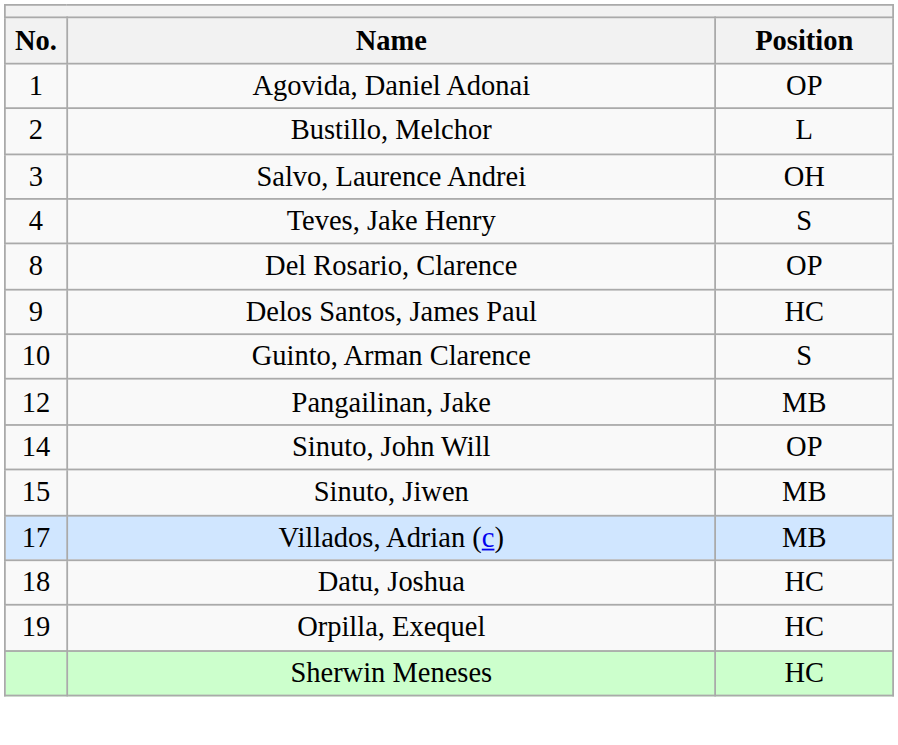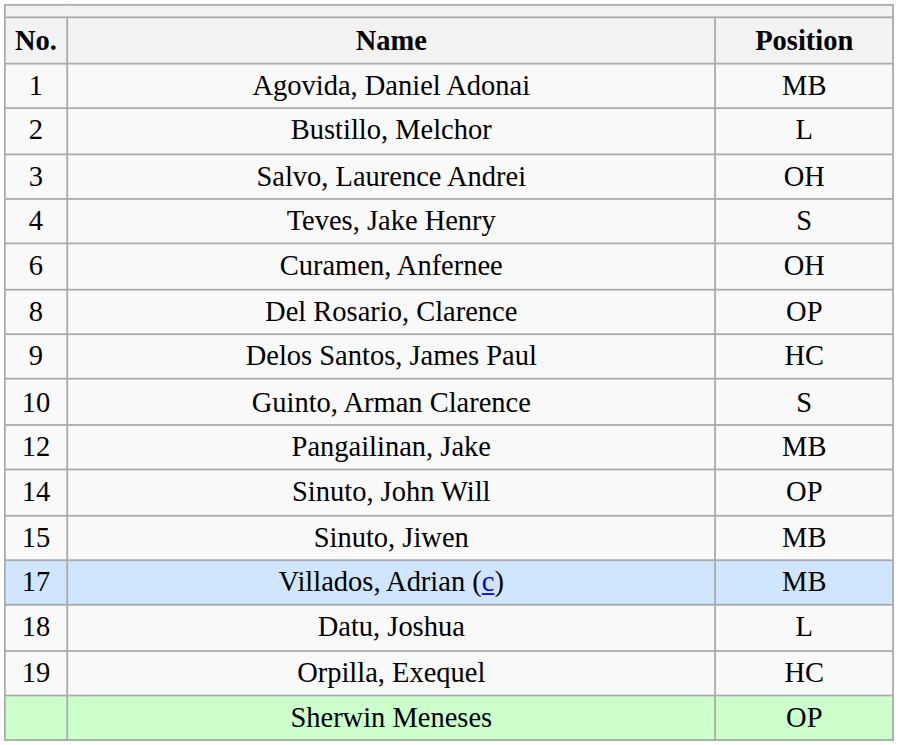 <table class="wikitable mw-collapsible mw-collapsed" style="text-align:center; width:500px; border:none">
 <tr>
 <th style="text-align:left" colspan="3"></th>
 </tr>
 <tr>
 <th style="width:7%">No.</th>
 <th>Name</th>
 <th style="width:20%">Position</th>
 </tr>
 <tr>
 <td>1</td>
 <td>Agovida, Daniel Adonai</td>
-<td>OP</td>
+<td>MB</td>
 </tr>
 <tr>
 <td>2</td>
 <td>Bustillo, Melchor</td>
 <td>L</td>
 </tr>
 <tr>
 <td>3</td>
 <td>Salvo, Laurence Andrei</td>
 <td>OH</td>
 </tr>
 <tr>
 <td>4</td>
 <td>Teves, Jake Henry</td>
 <td>S</td>
+</tr>
+<tr>
+<td>6</td>
+<td>Curamen, Anfernee</td>
+<td>OH</td>
 </tr>
 <tr>
 <td>8</td>
 <td>Del Rosario, Clarence</td>
 <td>OP</td>
 </tr>
 <tr>
 <td>9</td>
 <td>Delos Santos, James Paul</td>
 <td>HC</td>
 </tr>
 <tr>
 <td>10</td>
 <td>Guinto, Arman Clarence</td>
 <td>S</td>
 </tr>
 <tr>
 <td>12</td>
 <td>Pangailinan, Jake</td>
 <td>MB</td>
 </tr>
 <tr>
 <td>14</td>
 <td>Sinuto, John Will</td>
 <td>OP</td>
 </tr>
 <tr>
 <td>15</td>
 <td>Sinuto, Jiwen</td>
 <td>MB</td>
 </tr>
 <tr bgcolor=#DOE6FF>
 <td>17</td>
 <td>Villados, Adrian (<a href='#'>c</a>)</td>
 <td>MB</td>
 </tr>
 <tr>
 <td>18</td>
 <td>Datu, Joshua</td>
-<td>HC</td>
+<td>L</td>
 </tr>
 <tr>
 <td>19</td>
 <td>Orpilla, Exequel</td>
 <td>HC</td>
 </tr>
 <tr bgcolor=#CCFFCC>
 <td></td>
 <td>Sherwin Meneses</td>
-<td>HC</td>
+<td>OP</td>
 </tr>
 </table>
